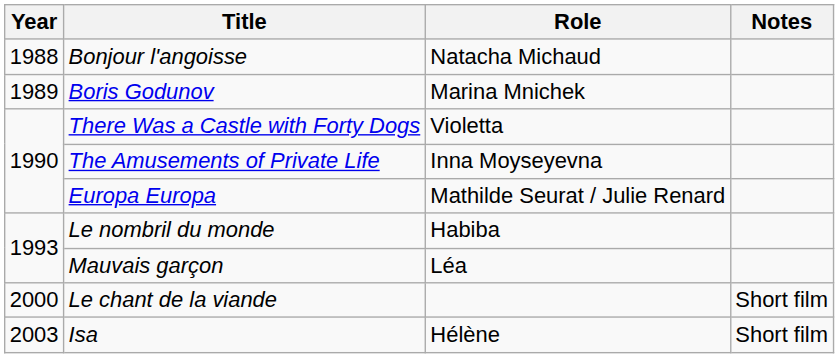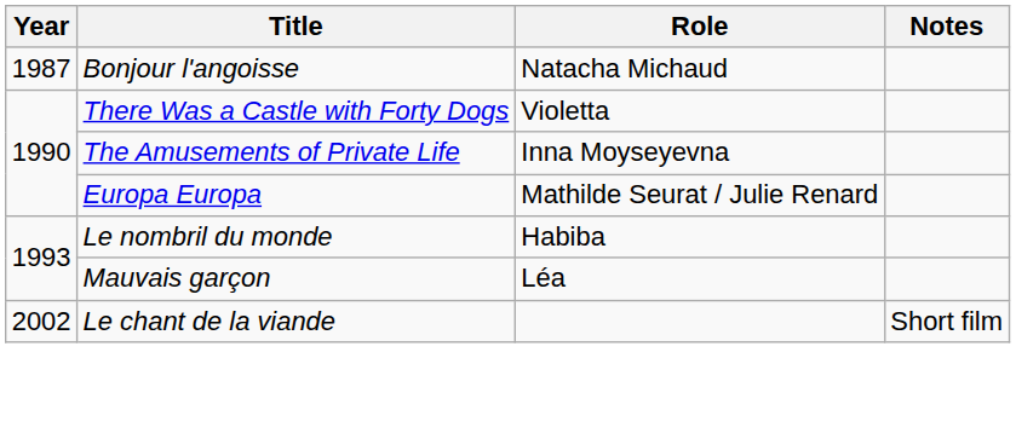 <table class="wikitable sortable">
 <tr>
 <th>Year</th>
 <th>Title</th>
 <th>Role</th>
 <th class="unsortable">Notes</th>
 </tr>
 <tr>
-<td>1988</td>
+<td>1987</td>
 <td><em>Bonjour l'angoisse</em></td>
 <td>Natacha Michaud</td>
-<td></td>
-</tr>
-<tr>
-<td>1989</td>
-<td><em><a href='#'>Boris Godunov</a></em></td>
-<td>Marina Mnichek</td>
 <td></td>
 </tr>
 <tr>
 <td rowspan=3>1990</td>
 <td><em><a href='#'>There Was a Castle with Forty Dogs</a></em></td>
 <td>Violetta</td>
 <td></td>
 </tr>
 <tr>
 <td><em><a href='#'>The Amusements of Private Life</a></em></td>
 <td>Inna Moyseyevna</td>
 <td></td>
 </tr>
 <tr>
 <td><em><a href='#'>Europa Europa</a></em></td>
 <td>Mathilde Seurat / Julie Renard</td>
 <td></td>
 </tr>
 <tr>
 <td rowspan=2>1993</td>
 <td><em>Le nombril du monde</em></td>
 <td>Habiba</td>
 <td></td>
 </tr>
 <tr>
 <td><em>Mauvais garçon</em></td>
 <td>Léa</td>
 <td></td>
 </tr>
 <tr>
-<td>2000</td>
+<td>2002</td>
 <td><em>Le chant de la viande</em></td>
 <td></td>
 <td>Short film</td>
 </tr>
-<tr>
-<td>2003</td>
-<td><em>Isa</em></td>
-<td>Hélène</td>
-<td>Short film</td>
-</tr>
 </table>
